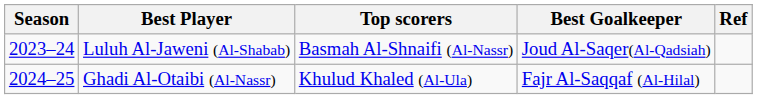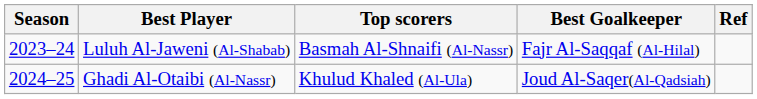 <table class="wikitable sortable">
 <tr>
 <th>Season</th>
 <th>Best Player</th>
 <th>Top scorers</th>
 <th>Best Goalkeeper</th>
 <th>Ref</th>
 </tr>
 <tr>
 <td><a href='#'>2023–24</a></td>
 <td><a href='#'>Luluh Al-Jaweni</a> <small>(<a href='#'>Al-Shabab</a>)</small></td>
 <td><a href='#'>Basmah Al-Shnaifi</a> <small>(<a href='#'>Al-Nassr</a>)</small></td>
-<td><a href='#'>Joud Al-Saqer</a><small>(<a href='#'>Al-Qadsiah</a>)</small></td>
+<td><a href='#'>Fajr Al-Saqqaf</a> <small>(<a href='#'>Al-Hilal</a>)</small></td>
 <td></td>
 </tr>
 <tr>
 <td><a href='#'>2024–25</a></td>
 <td><a href='#'>Ghadi Al-Otaibi</a> <small>(<a href='#'>Al-Nassr</a>)</small></td>
 <td><a href='#'>Khulud Khaled</a> <small>(<a href='#'>Al-Ula</a>)</small></td>
-<td><a href='#'>Fajr Al-Saqqaf</a> <small>(<a href='#'>Al-Hilal</a>)</small></td>
+<td><a href='#'>Joud Al-Saqer</a><small>(<a href='#'>Al-Qadsiah</a>)</small></td>
 </tr>
 </table>
